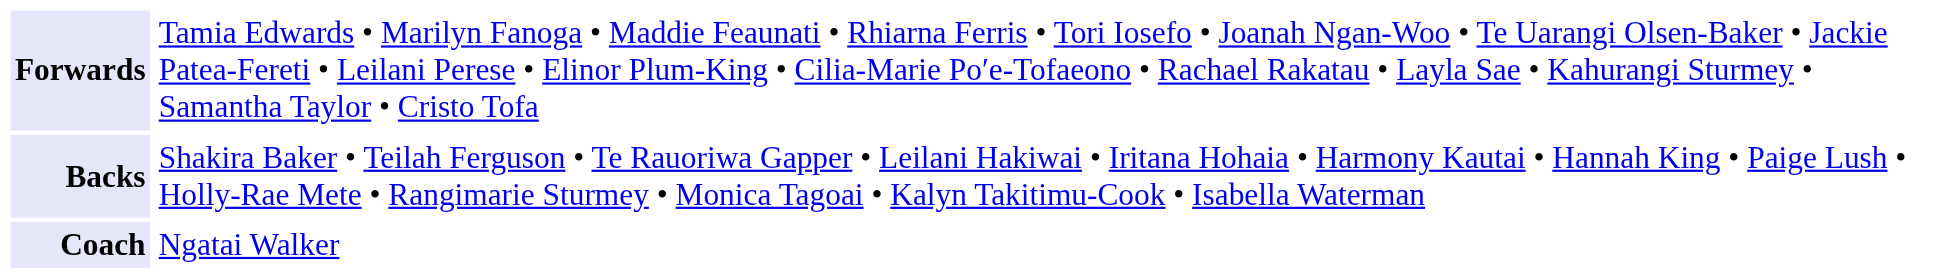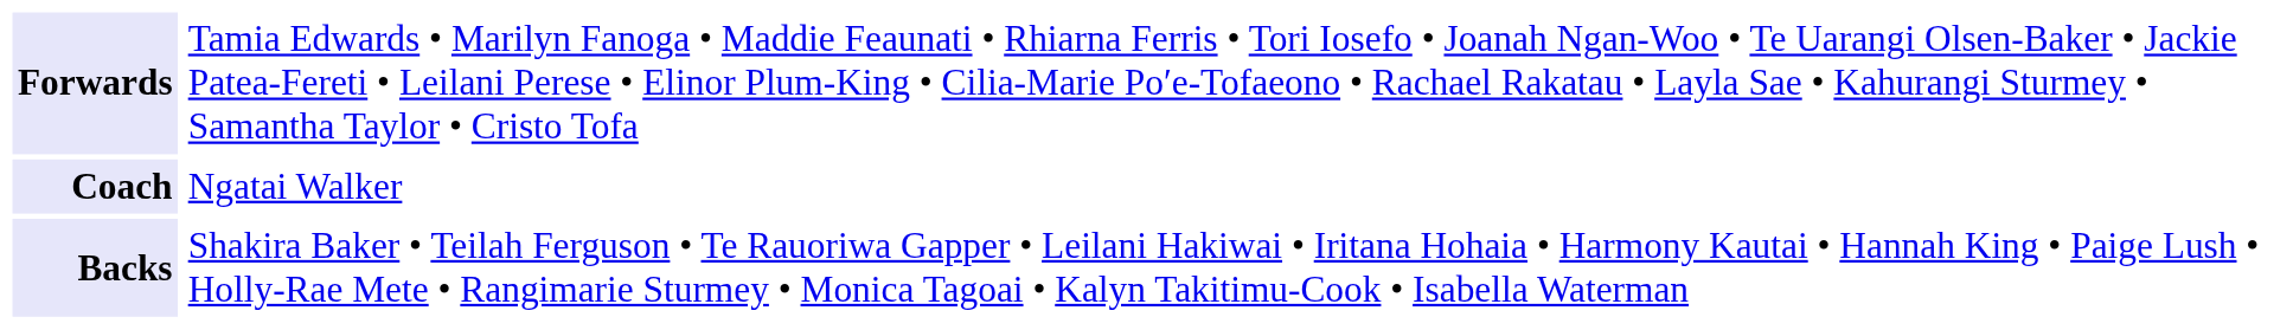 <table cellpadding="2" style="border: 1px solid white; font-size:90%;">
 <tr>
 <td style="text-align:right;" bgcolor="lavender"><strong>Forwards</strong></td>
 <td style="text-align:left;"><a href='#'>Tamia Edwards</a> • <a href='#'>Marilyn Fanoga</a> • <a href='#'>Maddie Feaunati</a> • <a href='#'>Rhiarna Ferris</a> • <a href='#'>Tori Iosefo</a> • <a href='#'>Joanah Ngan-Woo</a> • <a href='#'>Te Uarangi Olsen-Baker</a> • <a href='#'>Jackie Patea-Fereti</a> • <a href='#'>Leilani Perese</a> • <a href='#'>Elinor Plum-King</a> • <a href='#'>Cilia-Marie Po′e-Tofaeono</a> • <a href='#'>Rachael Rakatau</a> • <a href='#'>Layla Sae</a> • <a href='#'>Kahurangi Sturmey</a> • <a href='#'>Samantha Taylor</a> • <a href='#'>Cristo Tofa</a></td>
 </tr>
 <tr>
+<td style="text-align:right;" bgcolor="lavender"><strong>Coach</strong></td>
+<td style="text-align:left;"><a href='#'>Ngatai Walker</a></td>
+</tr>
+<tr>
 <td style="text-align:right;" bgcolor="lavender"><strong>Backs</strong></td>
 <td style="text-align:left;"><a href='#'>Shakira Baker</a> • <a href='#'>Teilah Ferguson</a> • <a href='#'>Te Rauoriwa Gapper</a> • <a href='#'>Leilani Hakiwai</a> • <a href='#'>Iritana Hohaia</a> • <a href='#'>Harmony Kautai</a> • <a href='#'>Hannah King</a> • <a href='#'>Paige Lush</a> • <a href='#'>Holly-Rae Mete</a> • <a href='#'>Rangimarie Sturmey</a> • <a href='#'>Monica Tagoai</a> • <a href='#'>Kalyn Takitimu-Cook</a> • <a href='#'>Isabella Waterman</a></td>
 </tr>
-<tr>
-<td style="text-align:right;" bgcolor="lavender"><strong>Coach</strong></td>
-<td style="text-align:left;"><a href='#'>Ngatai Walker</a></td>
-</tr>
 </table>
